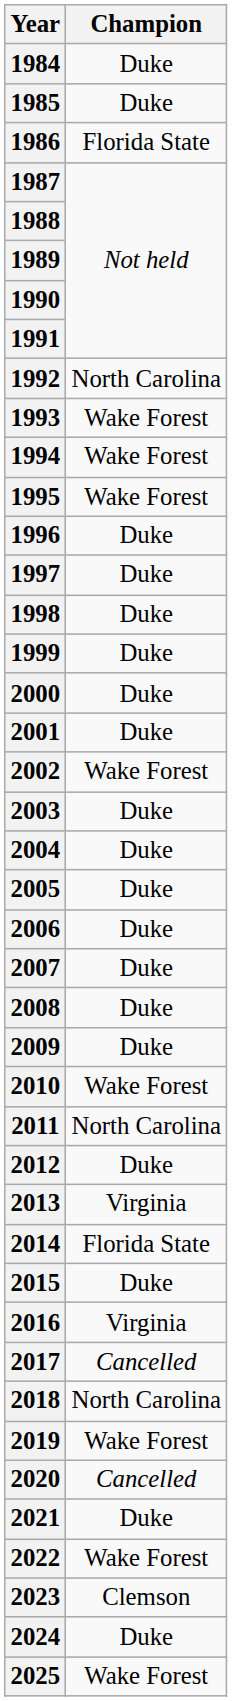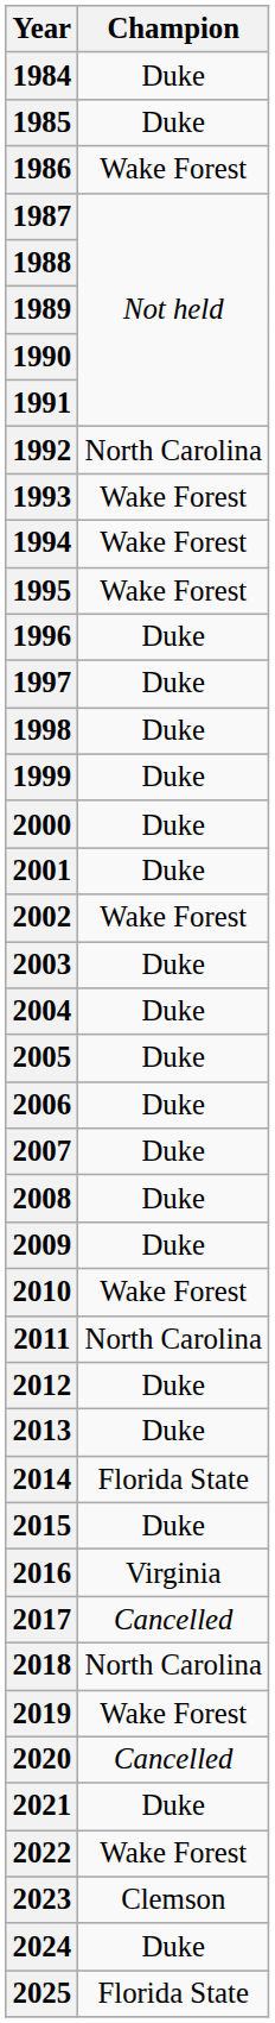 <table class="wikitable" style="text-align: center;">
 <tr>
 <th>Year</th>
 <th>Champion</th>
 </tr>
 <tr>
 <th>1984</th>
 <td>Duke</td>
 </tr>
 <tr>
 <th>1985</th>
 <td>Duke</td>
 </tr>
 <tr>
 <th>1986</th>
-<td>Florida State</td>
+<td>Wake Forest</td>
 </tr>
 <tr>
 <th>1987</th>
 <td rowspan=5><em>Not held</em></td>
 </tr>
 <tr>
 <th>1988</th>
 </tr>
 <tr>
 <th>1989</th>
 </tr>
 <tr>
 <th>1990</th>
 </tr>
 <tr>
 <th>1991</th>
 </tr>
 <tr>
 <th>1992</th>
 <td>North Carolina</td>
 </tr>
 <tr>
 <th>1993</th>
 <td>Wake Forest</td>
 </tr>
 <tr>
 <th>1994</th>
 <td>Wake Forest</td>
 </tr>
 <tr>
 <th>1995</th>
 <td>Wake Forest</td>
 </tr>
 <tr>
 <th>1996</th>
 <td>Duke</td>
 </tr>
 <tr>
 <th>1997</th>
 <td>Duke</td>
 </tr>
 <tr>
 <th>1998</th>
 <td>Duke</td>
 </tr>
 <tr>
 <th>1999</th>
 <td>Duke</td>
 </tr>
 <tr>
 <th>2000</th>
 <td>Duke</td>
 </tr>
 <tr>
 <th>2001</th>
 <td>Duke</td>
 </tr>
 <tr>
 <th>2002</th>
 <td>Wake Forest</td>
 </tr>
 <tr>
 <th>2003</th>
 <td>Duke</td>
 </tr>
 <tr>
 <th>2004</th>
 <td>Duke</td>
 </tr>
 <tr>
 <th>2005</th>
 <td>Duke</td>
 </tr>
 <tr>
 <th>2006</th>
 <td>Duke</td>
 </tr>
 <tr>
 <th>2007</th>
 <td>Duke</td>
 </tr>
 <tr>
 <th>2008</th>
 <td>Duke</td>
 </tr>
 <tr>
 <th>2009</th>
 <td>Duke</td>
 </tr>
 <tr>
 <th>2010</th>
 <td>Wake Forest</td>
 </tr>
 <tr>
 <th>2011</th>
 <td>North Carolina</td>
 </tr>
 <tr>
 <th>2012</th>
 <td>Duke</td>
 </tr>
 <tr>
 <th>2013</th>
-<td>Virginia</td>
+<td>Duke</td>
 </tr>
 <tr>
 <th>2014</th>
 <td>Florida State</td>
 </tr>
 <tr>
 <th>2015</th>
 <td>Duke</td>
 </tr>
 <tr>
 <th>2016</th>
 <td>Virginia</td>
 </tr>
 <tr>
 <th>2017</th>
 <td><em>Cancelled</em></td>
 </tr>
 <tr>
 <th>2018</th>
 <td>North Carolina</td>
 </tr>
 <tr>
 <th>2019</th>
 <td>Wake Forest</td>
 </tr>
 <tr>
 <th>2020</th>
 <td><em>Cancelled</em></td>
 </tr>
 <tr>
 <th>2021</th>
 <td>Duke</td>
 </tr>
 <tr>
 <th>2022</th>
 <td>Wake Forest</td>
 </tr>
 <tr>
 <th>2023</th>
 <td>Clemson</td>
 </tr>
 <tr>
 <th>2024</th>
 <td>Duke</td>
 </tr>
 <tr>
 <th>2025</th>
-<td>Wake Forest</td>
+<td>Florida State</td>
 </tr>
 </table>
